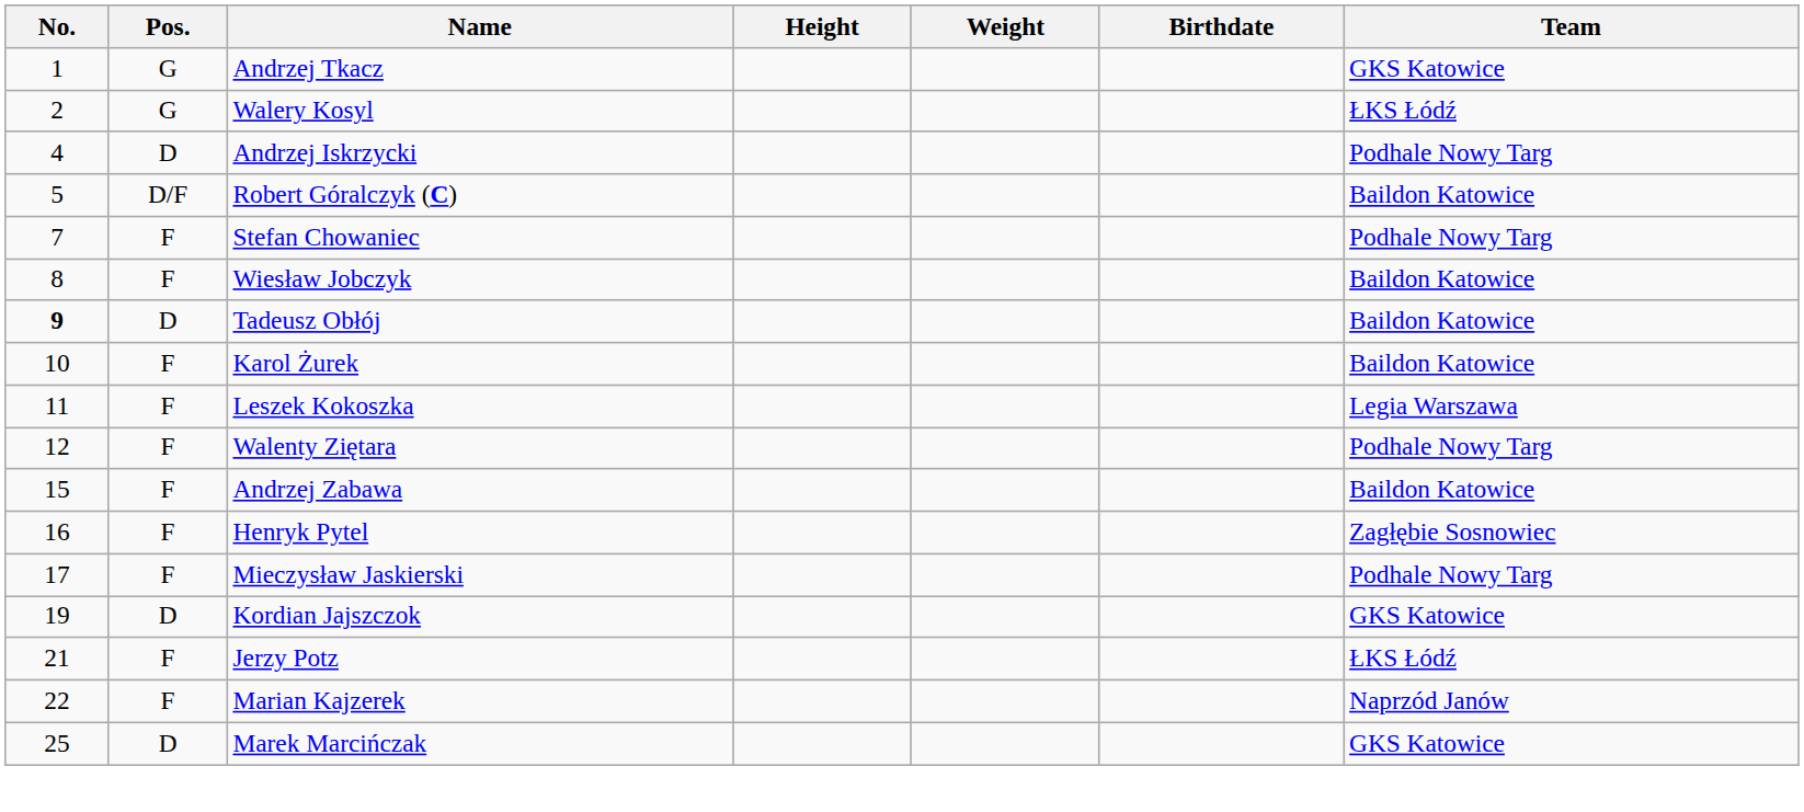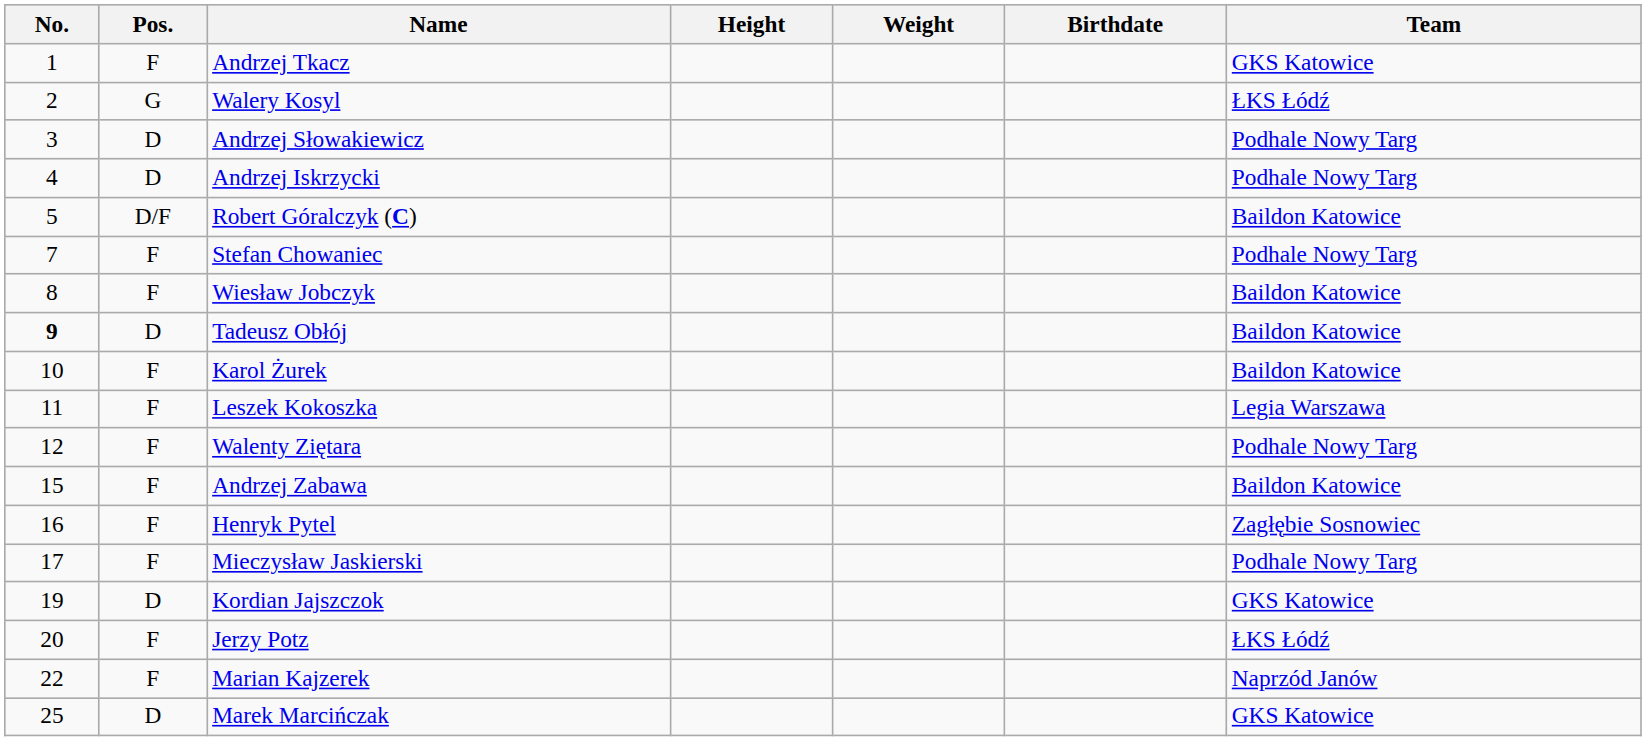 <table class="wikitable sortable" width="80%" style="font-size: 90%; text-align: center;">
 <tr>
 <th>No.</th>
 <th>Pos.</th>
 <th>Name</th>
 <th>Height</th>
 <th>Weight</th>
 <th>Birthdate</th>
 <th>Team</th>
 </tr>
 <tr>
 <td>1</td>
-<td>G</td>
+<td>F</td>
 <td style="text-align:left;"><a href='#'>Andrzej Tkacz</a></td>
 <td></td>
 <td></td>
 <td style="text-align:right;"></td>
 <td style="text-align:left;"> <a href='#'>GKS Katowice</a></td>
 </tr>
 <tr>
 <td>2</td>
 <td>G</td>
 <td style="text-align:left;"><a href='#'>Walery Kosyl</a></td>
 <td></td>
 <td></td>
 <td style="text-align:right;"></td>
 <td style="text-align:left;"> <a href='#'>ŁKS Łódź</a></td>
+</tr>
+<tr>
+<td>3</td>
+<td>D</td>
+<td style="text-align:left;"><a href='#'>Andrzej Słowakiewicz</a></td>
+<td></td>
+<td></td>
+<td style="text-align:right;"></td>
+<td style="text-align:left;"> <a href='#'>Podhale Nowy Targ</a></td>
 </tr>
 <tr>
 <td>4</td>
 <td>D</td>
 <td style="text-align:left;"><a href='#'>Andrzej Iskrzycki</a></td>
 <td></td>
 <td></td>
 <td style="text-align:right;"></td>
 <td style="text-align:left;"> <a href='#'>Podhale Nowy Targ</a></td>
 </tr>
 <tr>
 <td>5</td>
 <td>D/F</td>
 <td style="text-align:left;"><a href='#'>Robert Góralczyk</a> (<strong><a href='#'>C</a></strong>)</td>
 <td></td>
 <td></td>
 <td style="text-align:right;"></td>
 <td style="text-align:left;"> <a href='#'>Baildon Katowice</a></td>
 </tr>
 <tr>
 <td>7</td>
 <td>F</td>
 <td style="text-align:left;"><a href='#'>Stefan Chowaniec</a></td>
 <td></td>
 <td></td>
 <td style="text-align:right;"></td>
 <td style="text-align:left;"> <a href='#'>Podhale Nowy Targ</a></td>
 </tr>
 <tr>
 <td>8</td>
 <td>F</td>
 <td style="text-align:left;"><a href='#'>Wiesław Jobczyk</a></td>
 <td></td>
 <td></td>
 <td style="text-align:right;"></td>
 <td style="text-align:left;"> <a href='#'>Baildon Katowice</a></td>
 </tr>
 <tr>
 <td><strong>9</strong></td>
 <td>D</td>
 <td style="text-align:left;"><a href='#'>Tadeusz Obłój</a></td>
 <td></td>
 <td></td>
 <td style="text-align:right;"></td>
 <td style="text-align:left;"> <a href='#'>Baildon Katowice</a></td>
 </tr>
 <tr>
 <td>10</td>
 <td>F</td>
 <td style="text-align:left;"><a href='#'>Karol Żurek</a></td>
 <td></td>
 <td></td>
 <td style="text-align:right;"></td>
 <td style="text-align:left;"> <a href='#'>Baildon Katowice</a></td>
 </tr>
 <tr>
 <td>11</td>
 <td>F</td>
 <td style="text-align:left;"><a href='#'>Leszek Kokoszka</a></td>
 <td></td>
 <td></td>
 <td style="text-align:right;"></td>
 <td style="text-align:left;"> <a href='#'>Legia Warszawa</a></td>
 </tr>
 <tr>
 <td>12</td>
 <td>F</td>
 <td style="text-align:left;"><a href='#'>Walenty Ziętara</a></td>
 <td></td>
 <td></td>
 <td style="text-align:right;"></td>
 <td style="text-align:left;"> <a href='#'>Podhale Nowy Targ</a></td>
 </tr>
 <tr>
 <td>15</td>
 <td>F</td>
 <td style="text-align:left;"><a href='#'>Andrzej Zabawa</a></td>
 <td></td>
 <td></td>
 <td style="text-align:right;"></td>
 <td style="text-align:left;"> <a href='#'>Baildon Katowice</a></td>
 </tr>
 <tr>
 <td>16</td>
 <td>F</td>
 <td style="text-align:left;"><a href='#'>Henryk Pytel</a></td>
 <td></td>
 <td></td>
 <td style="text-align:right;"></td>
 <td style="text-align:left;"> <a href='#'>Zagłębie Sosnowiec</a></td>
 </tr>
 <tr>
 <td>17</td>
 <td>F</td>
 <td style="text-align:left;"><a href='#'>Mieczysław Jaskierski</a></td>
 <td></td>
 <td></td>
 <td style="text-align:right;"></td>
 <td style="text-align:left;"> <a href='#'>Podhale Nowy Targ</a></td>
 </tr>
 <tr>
 <td>19</td>
 <td>D</td>
 <td style="text-align:left;"><a href='#'>Kordian Jajszczok</a></td>
 <td></td>
 <td></td>
 <td style="text-align:right;"></td>
 <td style="text-align:left;"> <a href='#'>GKS Katowice</a></td>
 </tr>
 <tr>
-<td>21</td>
+<td>20</td>
 <td>F</td>
 <td style="text-align:left;"><a href='#'>Jerzy Potz</a></td>
 <td></td>
 <td></td>
 <td style="text-align:right;"></td>
 <td style="text-align:left;"> <a href='#'>ŁKS Łódź</a></td>
 </tr>
 <tr>
 <td>22</td>
 <td>F</td>
 <td style="text-align:left;"><a href='#'>Marian Kajzerek</a></td>
 <td></td>
 <td></td>
 <td style="text-align:right;"></td>
 <td style="text-align:left;"> <a href='#'>Naprzód Janów</a></td>
 </tr>
 <tr>
 <td>25</td>
 <td>D</td>
 <td style="text-align:left;"><a href='#'>Marek Marcińczak</a></td>
 <td></td>
 <td></td>
 <td style="text-align:right;"></td>
 <td style="text-align:left;"> <a href='#'>GKS Katowice</a></td>
 </tr>
 </table>
